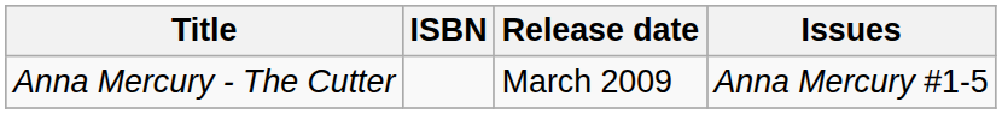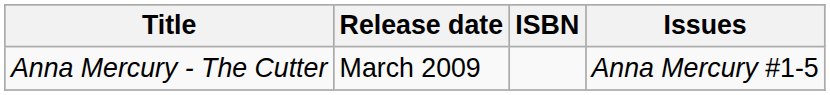 <table class="wikitable">
 <tr>
 <th>Title</th>
+<th>Release date</th>
 <th>ISBN</th>
-<th>Release date</th>
 <th>Issues</th>
 </tr>
 <tr>
 <td><em>Anna Mercury - The Cutter</em></td>
+<td>March 2009</td>
 <td></td>
-<td>March 2009</td>
 <td><em>Anna Mercury</em> #1-5</td>
 </tr>
 </table>
